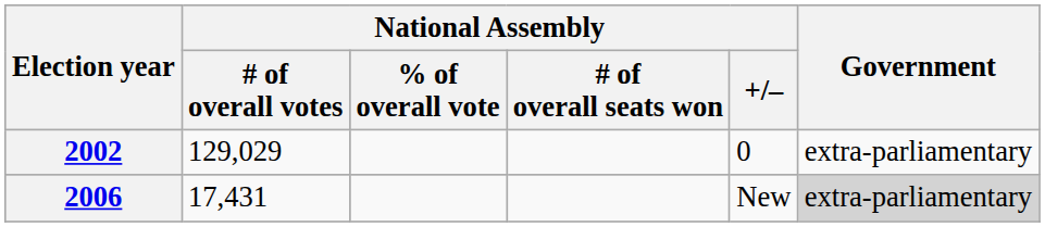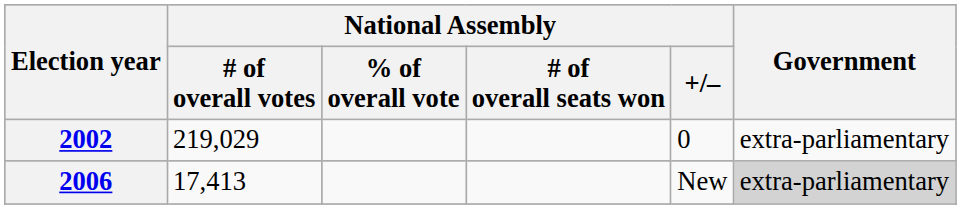 <table class=wikitable>
 <tr>
 <th rowspan=2>Election year</th>
 <th colspan=4>National Assembly</th>
 <th rowspan=2>Government</th>
 </tr>
 <tr>
 <th># of<br>overall votes</th>
 <th>% of<br>overall vote</th>
 <th># of<br>overall seats won</th>
 <th>+/–</th>
 </tr>
 <tr>
 <th><a href='#'>2002</a></th>
-<td>129,029</td>
+<td>219,029</td>
 <td></td>
 <td></td>
 <td> 0</td>
 <td>extra-parliamentary</td>
 </tr>
 <tr>
 <th><a href='#'>2006</a></th>
-<td>17,431</td>
+<td>17,413</td>
 <td></td>
 <td></td>
 <td>New</td>
 <td style="background: lightgrey;">extra-parliamentary</td>
 </tr>
 </table>
